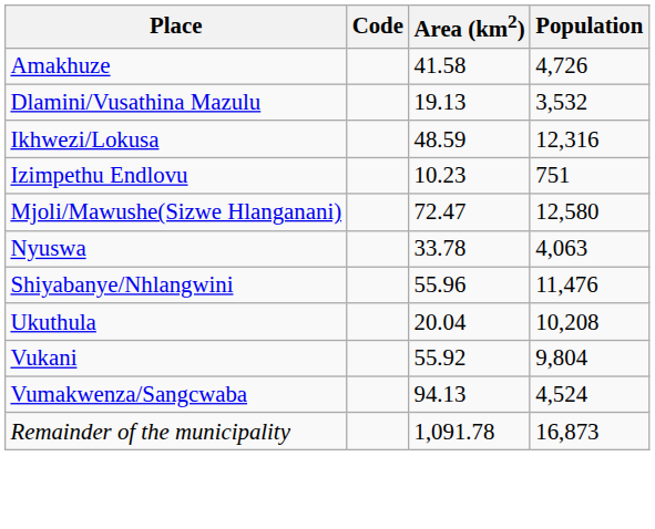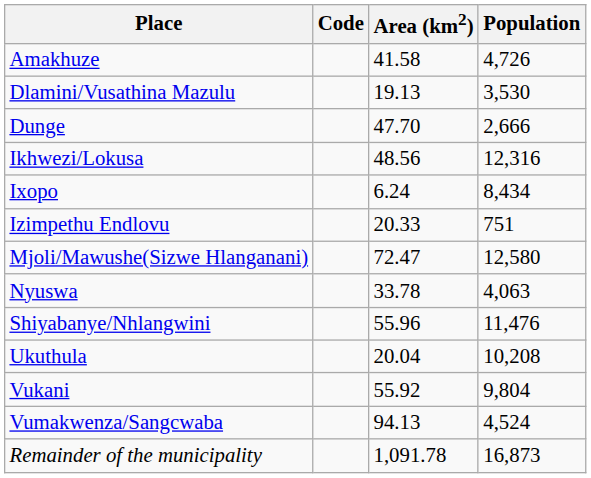 <table class="wikitable sortable">
 <tr>
 <th>Place</th>
 <th>Code</th>
 <th>Area (km<sup>2</sup>)</th>
 <th>Population</th>
 </tr>
 <tr>
 <td><a href='#'>Amakhuze</a></td>
 <td></td>
 <td>41.58</td>
 <td>4,726</td>
 </tr>
 <tr>
 <td><a href='#'>Dlamini/Vusathina Mazulu</a></td>
 <td></td>
 <td>19.13</td>
-<td>3,532</td>
+<td>3,530</td>
+</tr>
+<tr>
+<td><a href='#'>Dunge</a></td>
+<td></td>
+<td>47.70</td>
+<td>2,666</td>
 </tr>
 <tr>
 <td><a href='#'>Ikhwezi/Lokusa</a></td>
 <td></td>
-<td>48.59</td>
+<td>48.56</td>
 <td>12,316</td>
+</tr>
+<tr>
+<td><a href='#'>Ixopo</a></td>
+<td></td>
+<td>6.24</td>
+<td>8,434</td>
 </tr>
 <tr>
 <td><a href='#'>Izimpethu Endlovu</a></td>
 <td></td>
-<td>10.23</td>
+<td>20.33</td>
 <td>751</td>
 </tr>
 <tr>
 <td><a href='#'>Mjoli/Mawushe(Sizwe Hlanganani)</a></td>
 <td></td>
 <td>72.47</td>
 <td>12,580</td>
 </tr>
 <tr>
 <td><a href='#'>Nyuswa</a></td>
 <td></td>
 <td>33.78</td>
 <td>4,063</td>
 </tr>
 <tr>
 <td><a href='#'>Shiyabanye/Nhlangwini</a></td>
 <td></td>
 <td>55.96</td>
 <td>11,476</td>
 </tr>
 <tr>
 <td><a href='#'>Ukuthula</a></td>
 <td></td>
 <td>20.04</td>
 <td>10,208</td>
 </tr>
 <tr>
 <td><a href='#'>Vukani</a></td>
 <td></td>
 <td>55.92</td>
 <td>9,804</td>
 </tr>
 <tr>
 <td><a href='#'>Vumakwenza/Sangcwaba</a></td>
 <td></td>
 <td>94.13</td>
 <td>4,524</td>
 </tr>
 <tr>
 <td><em>Remainder of the municipality</em></td>
 <td></td>
 <td>1,091.78</td>
 <td>16,873</td>
 </tr>
 </table>
